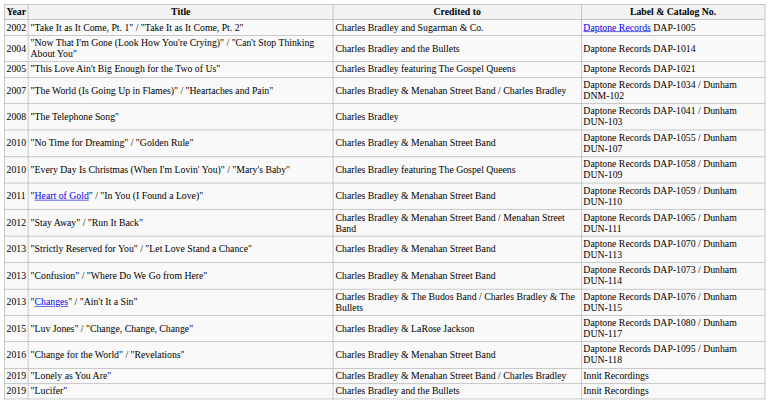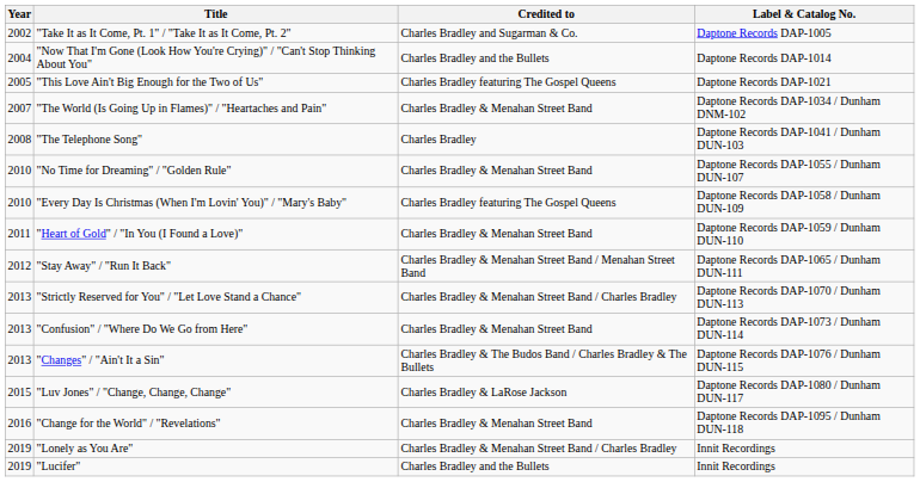 <table class="wikitable">
 <tr>
 <th>Year</th>
 <th>Title</th>
 <th>Credited to</th>
 <th>Label & Catalog No.</th>
 </tr>
 <tr>
 <td>2002</td>
 <td>"Take It as It Come, Pt. 1" / "Take It as It Come, Pt. 2"</td>
 <td>Charles Bradley and Sugarman & Co.</td>
 <td><a href='#'>Daptone Records</a>  DAP-1005</td>
 </tr>
 <tr>
 <td>2004</td>
 <td>"Now That I'm Gone (Look How You're Crying)" / "Can't Stop Thinking About You"</td>
 <td>Charles Bradley and the Bullets</td>
 <td>Daptone Records  DAP-1014</td>
 </tr>
 <tr>
 <td>2005</td>
 <td>"This Love Ain't Big Enough for the Two of Us"</td>
 <td>Charles Bradley featuring The Gospel Queens</td>
 <td>Daptone Records  DAP-1021</td>
 </tr>
 <tr>
 <td>2007</td>
 <td>"The World (Is Going Up in Flames)" / "Heartaches and Pain"</td>
-<td>Charles Bradley & Menahan Street Band / Charles Bradley</td>
+<td>Charles Bradley & Menahan Street Band</td>
 <td>Daptone Records  DAP-1034 / Dunham DNM-102</td>
 </tr>
 <tr>
 <td>2008</td>
 <td>"The Telephone Song"</td>
 <td>Charles Bradley</td>
 <td>Daptone Records  DAP-1041 / Dunham DUN-103</td>
 </tr>
 <tr>
 <td>2010</td>
 <td>"No Time for Dreaming" / "Golden Rule"</td>
 <td>Charles Bradley & Menahan Street Band</td>
 <td>Daptone Records  DAP-1055 / Dunham DUN-107</td>
 </tr>
 <tr>
 <td>2010</td>
 <td>"Every Day Is Christmas (When I'm Lovin' You)" / "Mary's Baby"</td>
 <td>Charles Bradley featuring The Gospel Queens</td>
 <td>Daptone Records  DAP-1058 / Dunham DUN-109</td>
 </tr>
 <tr>
 <td>2011</td>
 <td>"<a href='#'>Heart of Gold</a>" / "In You (I Found a Love)"</td>
 <td>Charles Bradley & Menahan Street Band</td>
 <td>Daptone Records  DAP-1059 / Dunham DUN-110</td>
 </tr>
 <tr>
 <td>2012</td>
 <td>"Stay Away" / "Run It Back"</td>
 <td>Charles Bradley & Menahan Street Band / Menahan Street Band</td>
 <td>Daptone Records  DAP-1065 / Dunham DUN-111</td>
 </tr>
 <tr>
 <td>2013</td>
 <td>"Strictly Reserved for You" / "Let Love Stand a Chance"</td>
-<td>Charles Bradley & Menahan Street Band</td>
+<td>Charles Bradley & Menahan Street Band / Charles Bradley</td>
 <td>Daptone Records  DAP-1070 / Dunham DUN-113</td>
 </tr>
 <tr>
 <td>2013</td>
 <td>"Confusion" / "Where Do We Go from Here"</td>
 <td>Charles Bradley & Menahan Street Band</td>
 <td>Daptone Records  DAP-1073 / Dunham DUN-114</td>
 </tr>
 <tr>
 <td>2013</td>
 <td>"<a href='#'>Changes</a>" / "Ain't It a Sin"</td>
 <td>Charles Bradley & The Budos Band / Charles Bradley & The Bullets</td>
 <td>Daptone Records  DAP-1076 / Dunham DUN-115</td>
 </tr>
 <tr>
 <td>2015</td>
 <td>"Luv Jones" / "Change, Change, Change"</td>
 <td>Charles Bradley & LaRose Jackson</td>
 <td>Daptone Records  DAP-1080 / Dunham DUN-117</td>
 </tr>
 <tr>
 <td>2016</td>
 <td>"Change for the World" / "Revelations"</td>
 <td>Charles Bradley & Menahan Street Band</td>
 <td>Daptone Records  DAP-1095 / Dunham DUN-118</td>
 </tr>
 <tr>
 <td>2019</td>
 <td>"Lonely as You Are"</td>
 <td>Charles Bradley & Menahan Street Band / Charles Bradley</td>
 <td>Innit Recordings</td>
 </tr>
 <tr>
 <td>2019</td>
 <td>"Lucifer"</td>
 <td>Charles Bradley and the Bullets</td>
 <td>Innit Recordings</td>
 </tr>
 </table>
